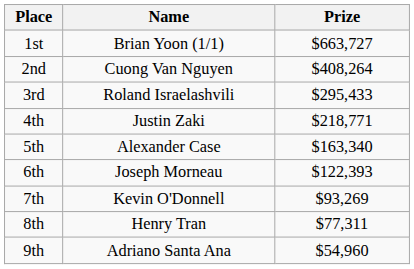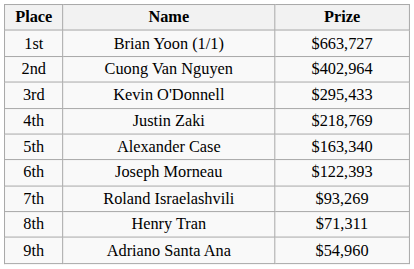 <table class="wikitable">
 <tr>
 <th width="50">Place</th>
 <th width="200">Name</th>
 <th width="125">Prize</th>
 </tr>
 <tr>
 <td align = "center">1st</td>
 <td align = "center">Brian Yoon (1/1)</td>
 <td align = "center">$663,727</td>
 </tr>
 <tr>
 <td align = "center">2nd</td>
 <td align = "center">Cuong Van Nguyen</td>
-<td align = "center">$408,264</td>
+<td align = "center">$402,964</td>
 </tr>
 <tr>
 <td align = "center">3rd</td>
-<td align = "center">Roland Israelashvili</td>
+<td align = "center">Kevin O'Donnell</td>
 <td align = "center">$295,433</td>
 </tr>
 <tr>
 <td align = "center">4th</td>
 <td align = "center">Justin Zaki</td>
-<td align = "center">$218,771</td>
+<td align = "center">$218,769</td>
 </tr>
 <tr>
 <td align = "center">5th</td>
 <td align = "center">Alexander Case</td>
 <td align = "center">$163,340</td>
 </tr>
 <tr>
 <td align = "center">6th</td>
 <td align = "center">Joseph Morneau</td>
 <td align = "center">$122,393</td>
 </tr>
 <tr>
 <td align = "center">7th</td>
-<td align = "center">Kevin O'Donnell</td>
+<td align = "center">Roland Israelashvili</td>
 <td align = "center">$93,269</td>
 </tr>
 <tr>
 <td align = "center">8th</td>
 <td align = "center">Henry Tran</td>
-<td align = "center">$77,311</td>
+<td align = "center">$71,311</td>
 </tr>
 <tr>
 <td align = "center">9th</td>
 <td align = "center">Adriano Santa Ana</td>
 <td align = "center">$54,960</td>
 </tr>
 </table>
